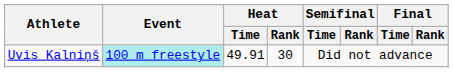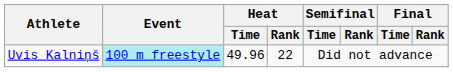 <table class=wikitable style="font-size:90%">
 <tr>
 <th rowspan="2">Athlete</th>
 <th rowspan="2">Event</th>
 <th colspan="2">Heat</th>
 <th colspan="2">Semifinal</th>
 <th colspan="2">Final</th>
 </tr>
 <tr style="font-size:95%">
 <th>Time</th>
 <th>Rank</th>
 <th>Time</th>
 <th>Rank</th>
 <th>Time</th>
 <th>Rank</th>
 </tr>
 <tr align=center>
 <td align=left><a href='#'>Uvis Kalniņš</a></td>
 <td align=left style="background: paleturquoise;"><a href='#'>100 m freestyle</a></td>
-<td>49.91</td>
-<td>30</td>
+<td>49.96</td>
+<td>22</td>
 <td colspan=4>Did not advance</td>
 </tr>
 </table>
